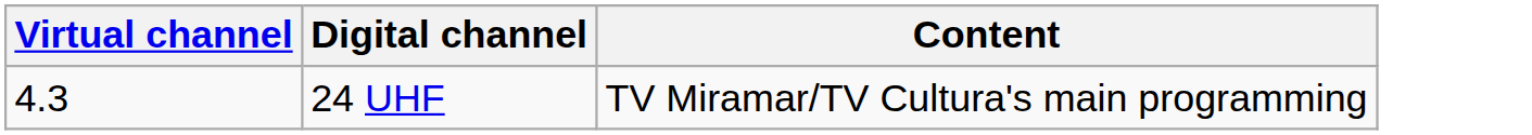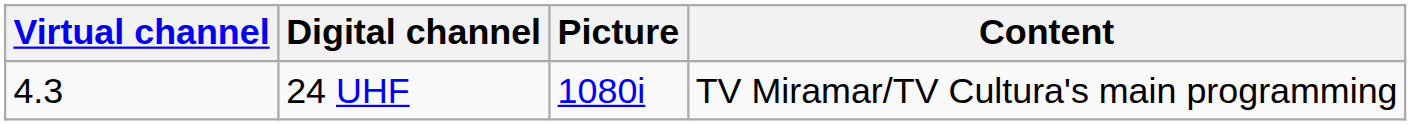 <table class="wikitable">
 <tr>
 <th><a href='#'>Virtual channel</a></th>
 <th>Digital channel</th>
+<th>Picture</th>
 <th>Content</th>
 </tr>
 <tr>
 <td>4.3</td>
 <td>24 <a href='#'>UHF</a></td>
+<td><a href='#'>1080i</a></td>
 <td>TV Miramar/TV Cultura's main programming</td>
 </tr>
 </table>
